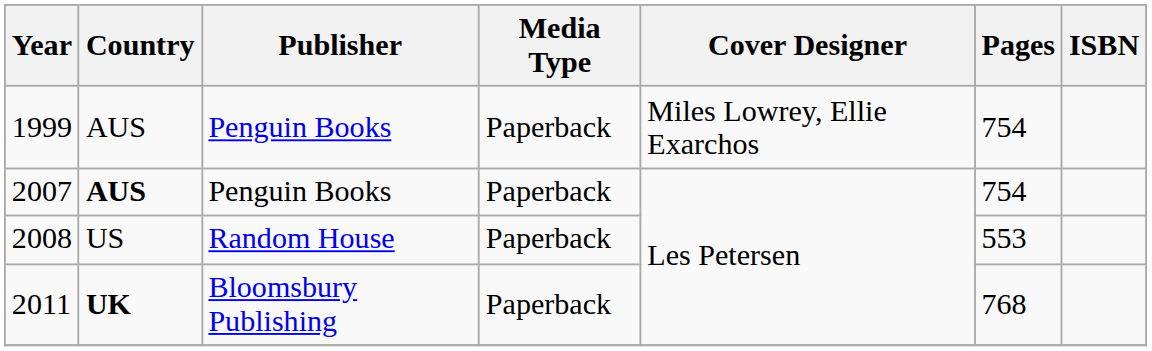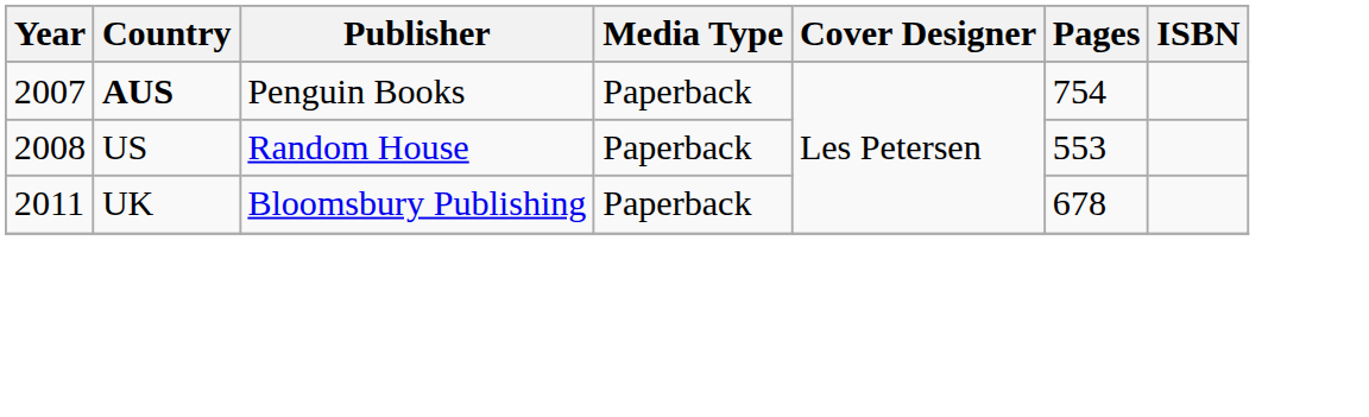 <table class="wikitable">
 <tr>
 <th>Year</th>
 <th>Country</th>
 <th>Publisher</th>
 <th>Media Type</th>
 <th>Cover Designer</th>
 <th>Pages</th>
 <th>ISBN</th>
-</tr>
-<tr>
-<td rowspan="1">1999</td>
-<td>AUS</td>
-<td><a href='#'>Penguin Books</a></td>
-<td>Paperback</td>
-<td>Miles Lowrey, Ellie Exarchos</td>
-<td>754</td>
-<td></td>
 </tr>
 <tr>
 <td rowspan="1">2007</td>
 <td><strong>AUS</strong></td>
 <td>Penguin Books</td>
 <td>Paperback</td>
 <td rowspan="3">Les Petersen</td>
 <td>754</td>
 <td></td>
 </tr>
 <tr>
 <td rowspan="1">2008</td>
 <td>US</td>
 <td><a href='#'>Random House</a></td>
 <td>Paperback</td>
 <td>553</td>
 <td></td>
 </tr>
 <tr>
 <td rowspan="1">2011</td>
-<td><strong>UK</strong></td>
+<td>UK</td>
 <td><a href='#'>Bloomsbury Publishing</a></td>
 <td>Paperback</td>
-<td>768</td>
+<td>678</td>
 <td></td>
 </tr>
 <tr>
 </tr>
 </table>
